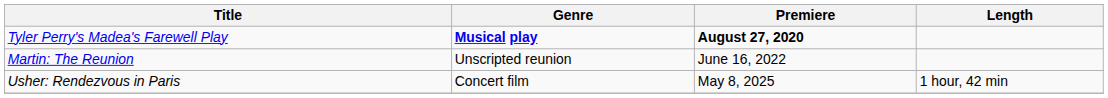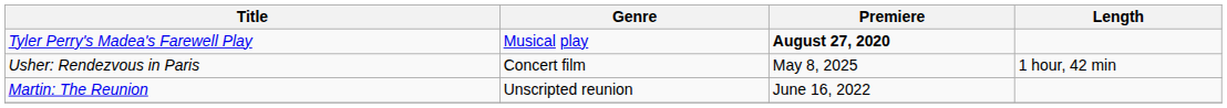 <table class="wikitable sortable" style="width:100%;">
 <tr>
 <th>Title</th>
 <th>Genre</th>
 <th>Premiere</th>
 <th>Length</th>
 </tr>
 <tr>
 <td><em><a href='#'>Tyler Perry's Madea's Farewell Play</a></em></td>
-<td><strong><a href='#'>Musical</a> <a href='#'>play</a></strong></td>
+<td><a href='#'>Musical</a> <a href='#'>play</a></td>
 <td><strong>August 27, 2020</strong></td>
-<td></td>
-</tr>
-<tr>
-<td><em><a href='#'>Martin: The Reunion</a></em></td>
-<td>Unscripted reunion</td>
-<td>June 16, 2022</td>
 <td></td>
 </tr>
 <tr>
 <td><em>Usher: Rendezvous in Paris</em></td>
 <td>Concert film</td>
 <td>May 8, 2025</td>
 <td>1 hour, 42 min</td>
 </tr>
 <tr>
+<td><em><a href='#'>Martin: The Reunion</a></em></td>
+<td>Unscripted reunion</td>
+<td>June 16, 2022</td>
+<td></td>
+</tr>
+<tr>
 </tr>
 </table>
